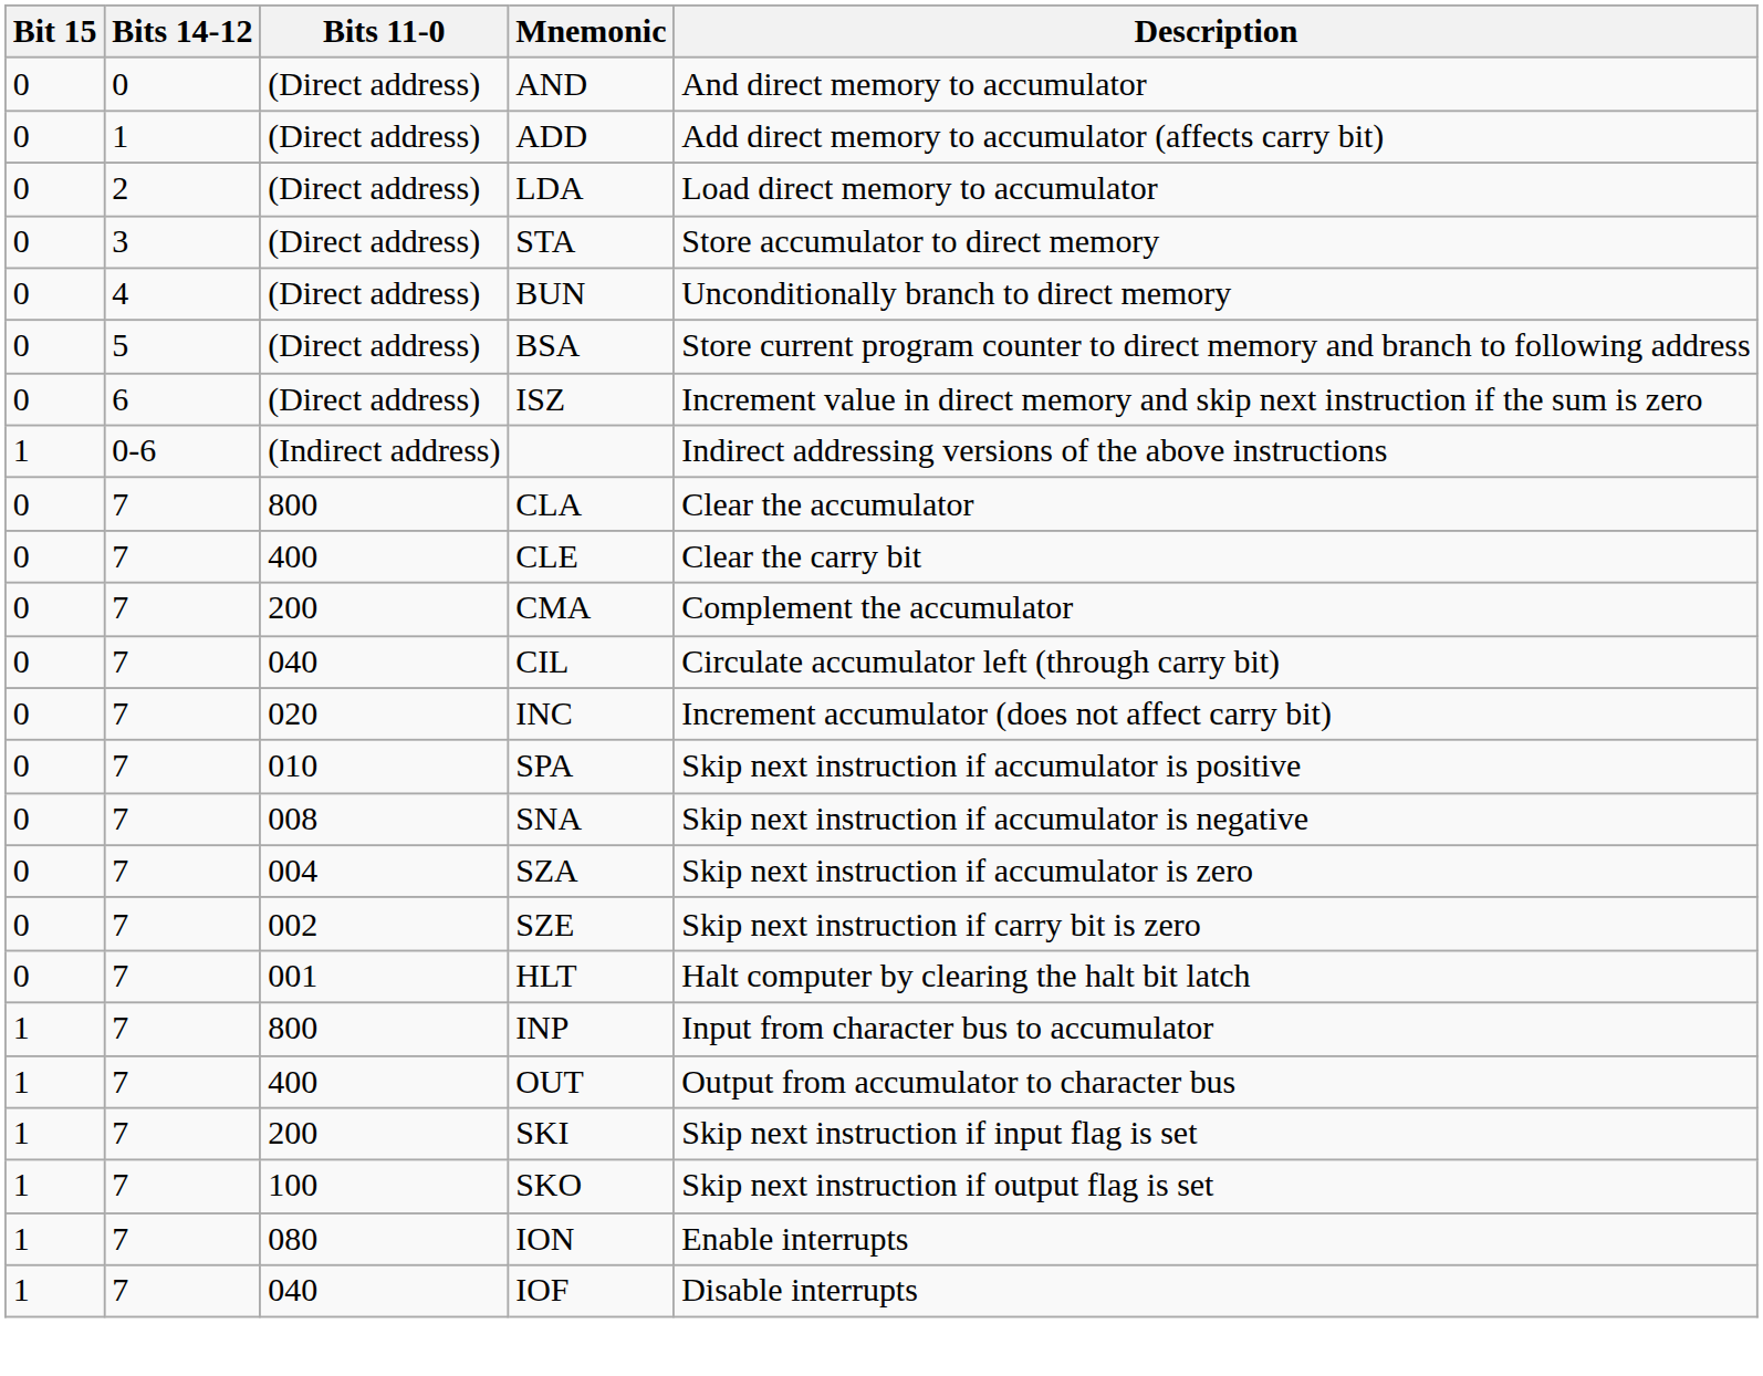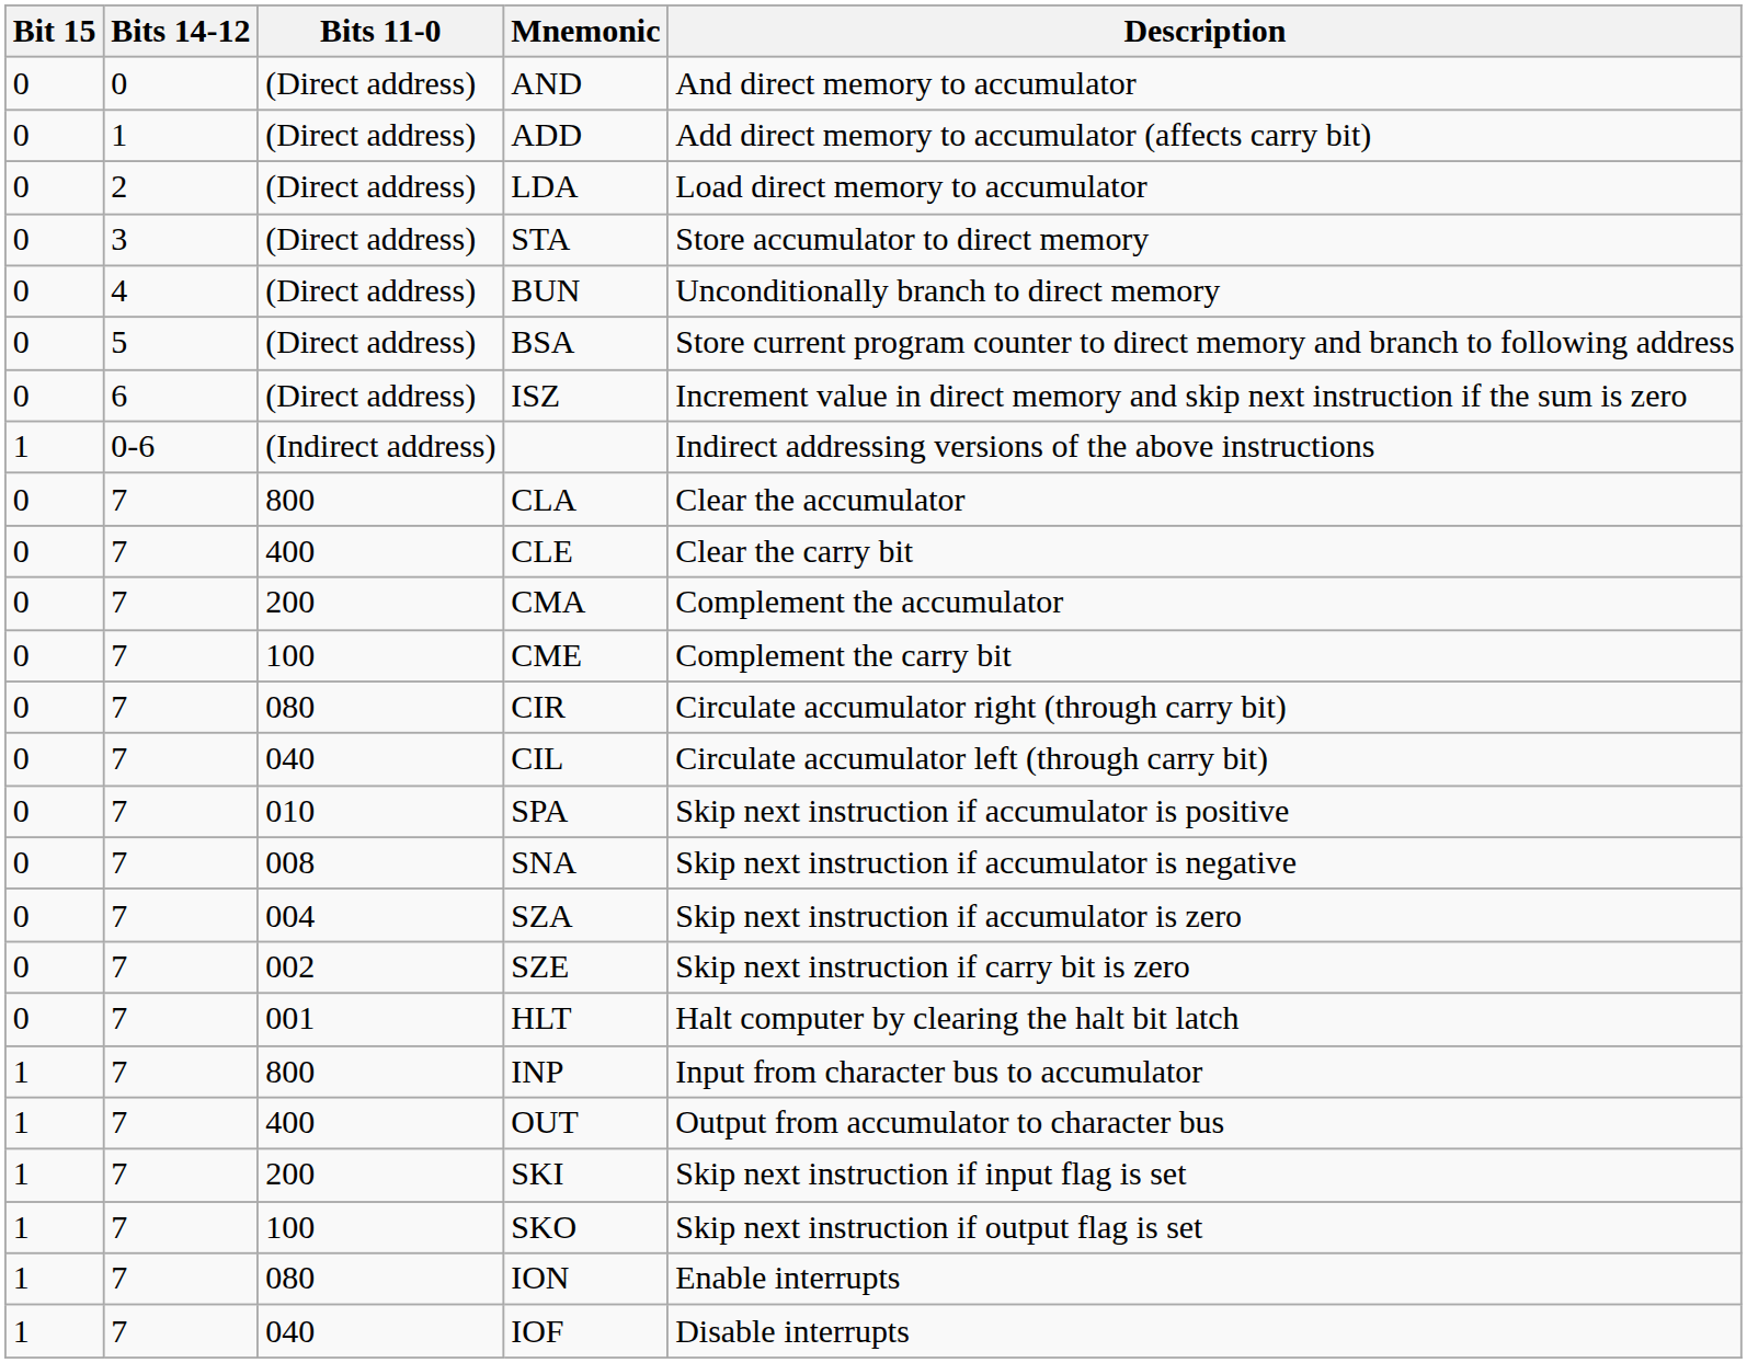 <table class="wikitable">
 <tr>
 <th>Bit 15</th>
 <th>Bits 14-12</th>
 <th>Bits 11-0</th>
 <th>Mnemonic</th>
 <th>Description</th>
 </tr>
 <tr>
 <td>0</td>
 <td>0</td>
 <td>(Direct address)</td>
 <td>AND</td>
 <td>And direct memory to accumulator</td>
 </tr>
 <tr>
 <td>0</td>
 <td>1</td>
 <td>(Direct address)</td>
 <td>ADD</td>
 <td>Add direct memory to accumulator (affects carry bit)</td>
 </tr>
 <tr>
 <td>0</td>
 <td>2</td>
 <td>(Direct address)</td>
 <td>LDA</td>
 <td>Load direct memory to accumulator</td>
 </tr>
 <tr>
 <td>0</td>
 <td>3</td>
 <td>(Direct address)</td>
 <td>STA</td>
 <td>Store accumulator to direct memory</td>
 </tr>
 <tr>
 <td>0</td>
 <td>4</td>
 <td>(Direct address)</td>
 <td>BUN</td>
 <td>Unconditionally branch to direct memory</td>
 </tr>
 <tr>
 <td>0</td>
 <td>5</td>
 <td>(Direct address)</td>
 <td>BSA</td>
 <td>Store current program counter to direct memory and branch to following address</td>
 </tr>
 <tr>
 <td>0</td>
 <td>6</td>
 <td>(Direct address)</td>
 <td>ISZ</td>
 <td>Increment value in direct memory and skip next instruction if the sum is zero</td>
 </tr>
 <tr>
 <td>1</td>
 <td>0-6</td>
 <td>(Indirect address)</td>
 <td></td>
 <td>Indirect addressing versions of the above instructions</td>
 </tr>
 <tr>
 <td>0</td>
 <td>7</td>
 <td>800</td>
 <td>CLA</td>
 <td>Clear the accumulator</td>
 </tr>
 <tr>
 <td>0</td>
 <td>7</td>
 <td>400</td>
 <td>CLE</td>
 <td>Clear the carry bit</td>
 </tr>
 <tr>
 <td>0</td>
 <td>7</td>
 <td>200</td>
 <td>CMA</td>
 <td>Complement the accumulator</td>
 </tr>
 <tr>
 <td>0</td>
 <td>7</td>
-<td>040</td>
-<td>CIL</td>
-<td>Circulate accumulator left (through carry bit)</td>
+<td>100</td>
+<td>CME</td>
+<td>Complement the carry bit</td>
 </tr>
 <tr>
 <td>0</td>
 <td>7</td>
-<td>020</td>
-<td>INC</td>
-<td>Increment accumulator (does not affect carry bit)</td>
+<td>080</td>
+<td>CIR</td>
+<td>Circulate accumulator right (through carry bit)</td>
+</tr>
+<tr>
+<td>0</td>
+<td>7</td>
+<td>040</td>
+<td>CIL</td>
+<td>Circulate accumulator left (through carry bit)</td>
 </tr>
 <tr>
 <td>0</td>
 <td>7</td>
 <td>010</td>
 <td>SPA</td>
 <td>Skip next instruction if accumulator is positive</td>
 </tr>
 <tr>
 <td>0</td>
 <td>7</td>
 <td>008</td>
 <td>SNA</td>
 <td>Skip next instruction if accumulator is negative</td>
 </tr>
 <tr>
 <td>0</td>
 <td>7</td>
 <td>004</td>
 <td>SZA</td>
 <td>Skip next instruction if accumulator is zero</td>
 </tr>
 <tr>
 <td>0</td>
 <td>7</td>
 <td>002</td>
 <td>SZE</td>
 <td>Skip next instruction if carry bit is zero</td>
 </tr>
 <tr>
 <td>0</td>
 <td>7</td>
 <td>001</td>
 <td>HLT</td>
 <td>Halt computer by clearing the halt bit latch</td>
 </tr>
 <tr>
 <td>1</td>
 <td>7</td>
 <td>800</td>
 <td>INP</td>
 <td>Input from character bus to accumulator</td>
 </tr>
 <tr>
 <td>1</td>
 <td>7</td>
 <td>400</td>
 <td>OUT</td>
 <td>Output from accumulator to character bus</td>
 </tr>
 <tr>
 <td>1</td>
 <td>7</td>
 <td>200</td>
 <td>SKI</td>
 <td>Skip next instruction if input flag is set</td>
 </tr>
 <tr>
 <td>1</td>
 <td>7</td>
 <td>100</td>
 <td>SKO</td>
 <td>Skip next instruction if output flag is set</td>
 </tr>
 <tr>
 <td>1</td>
 <td>7</td>
 <td>080</td>
 <td>ION</td>
 <td>Enable interrupts</td>
 </tr>
 <tr>
 <td>1</td>
 <td>7</td>
 <td>040</td>
 <td>IOF</td>
 <td>Disable interrupts</td>
 </tr>
 </table>
